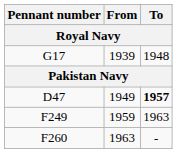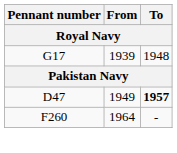 <table class="wikitable" style="text-align:center" style="width:250px">
 <tr>
 <th>Pennant number</th>
 <th>From</th>
 <th>To</th>
 </tr>
 <tr>
 <th colspan=3 align="center">Royal Navy</th>
 </tr>
 <tr>
 <td>G17</td>
 <td>1939</td>
 <td>1948</td>
 </tr>
 <tr>
 <th colspan=3 align="center">Pakistan Navy</th>
 </tr>
 <tr>
 <td>D47</td>
 <td>1949</td>
 <td><strong>1957</strong></td>
 </tr>
 <tr>
-<td>F249</td>
-<td>1959</td>
-<td>1963</td>
-</tr>
-<tr>
 <td>F260</td>
-<td>1963</td>
+<td>1964</td>
 <td>-</td>
 </tr>
 </table>
